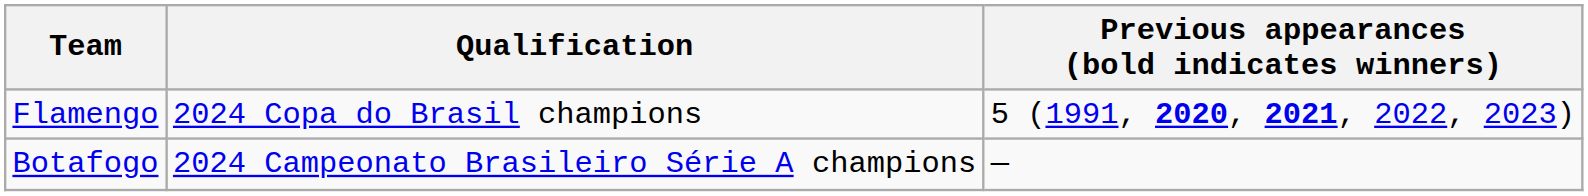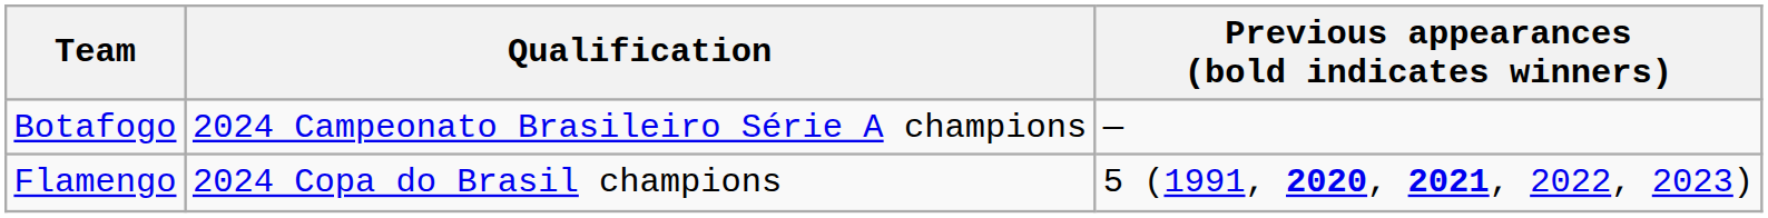 <table class="wikitable">
 <tr>
 <th>Team</th>
 <th>Qualification</th>
 <th>Previous appearances<br>(bold indicates winners)</th>
 </tr>
 <tr>
+<td> <a href='#'>Botafogo</a></td>
+<td><a href='#'>2024 Campeonato Brasileiro Série A</a> champions</td>
+<td>—</td>
+</tr>
+<tr>
 <td> <a href='#'>Flamengo</a></td>
 <td><a href='#'>2024 Copa do Brasil</a> champions</td>
 <td>5 (<a href='#'>1991</a>, <strong><a href='#'>2020</a></strong>, <strong><a href='#'>2021</a></strong>, <a href='#'>2022</a>, <a href='#'>2023</a>)</td>
 </tr>
-<tr>
-<td> <a href='#'>Botafogo</a></td>
-<td><a href='#'>2024 Campeonato Brasileiro Série A</a> champions</td>
-<td>—</td>
-</tr>
 </table>
